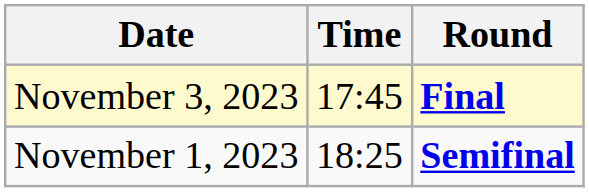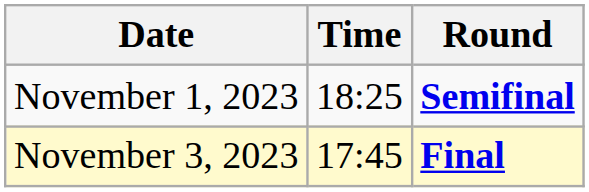 <table class="wikitable">
 <tr>
 <th>Date</th>
 <th>Time</th>
 <th>Round</th>
 </tr>
+<tr>
+<td>November 1, 2023</td>
+<td>18:25</td>
+<td><strong><a href='#'>Semifinal</a></strong></td>
+</tr>
 <tr style=background:lemonchiffon>
 <td>November 3, 2023</td>
 <td>17:45</td>
 <td><strong><a href='#'>Final</a></strong></td>
 </tr>
-<tr>
-<td>November 1, 2023</td>
-<td>18:25</td>
-<td><strong><a href='#'>Semifinal</a></strong></td>
-</tr>
 </table>
